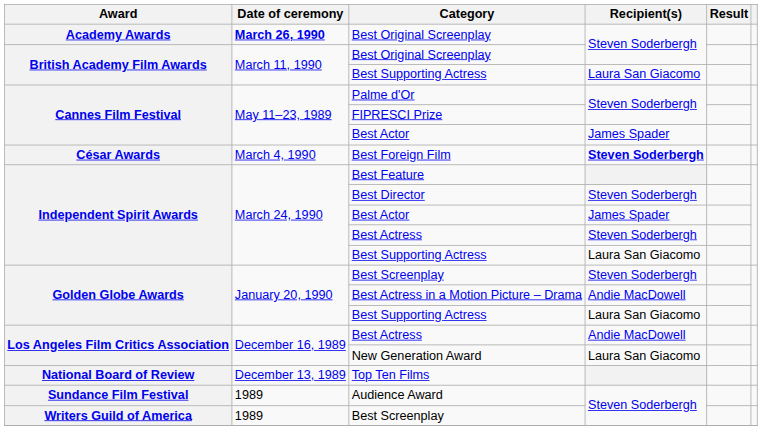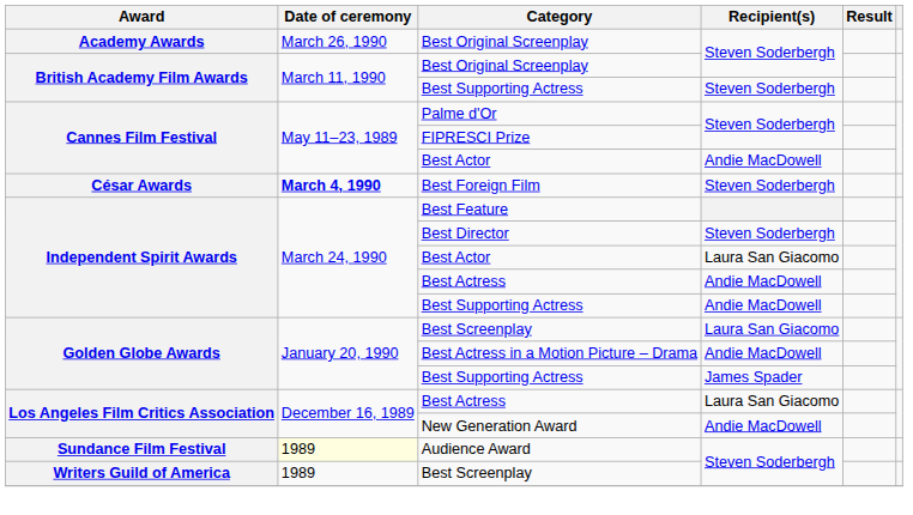 <table class="wikitable sortable plainrowheaders">
 <tr>
 <th scope="col">Award</th>
 <th scope="col">Date of ceremony</th>
 <th scope="col">Category</th>
 <th scope="col">Recipient(s)</th>
 <th scope="col">Result</th>
 <th scope="col" class="unsortable"></th>
 </tr>
 <tr>
 <th scope="row"><a href='#'>Academy Awards</a></th>
-<td><strong><a href='#'>March 26, 1990</a></strong></td>
+<td><a href='#'>March 26, 1990</a></td>
 <td><a href='#'>Best Original Screenplay</a></td>
 <td rowspan="2"><a href='#'>Steven Soderbergh</a></td>
 <td></td>
 <td></td>
 </tr>
 <tr>
 <th scope="row" rowspan="2"><a href='#'>British Academy Film Awards</a></th>
 <td rowspan="2"><a href='#'>March 11, 1990</a></td>
 <td><a href='#'>Best Original Screenplay</a></td>
 <td></td>
 <td rowspan="2"></td>
 </tr>
 <tr>
 <td><a href='#'>Best Supporting Actress</a></td>
-<td><a href='#'>Laura San Giacomo</a></td>
+<td><a href='#'>Steven Soderbergh</a></td>
 <td></td>
 </tr>
 <tr>
 <th scope="row" rowspan="3"><a href='#'>Cannes Film Festival</a></th>
 <td rowspan="3"><a href='#'>May 11–23, 1989</a></td>
 <td><a href='#'>Palme d'Or</a></td>
 <td rowspan="2"><a href='#'>Steven Soderbergh</a></td>
 <td></td>
 <td rowspan="3"></td>
 </tr>
 <tr>
 <td><a href='#'>FIPRESCI Prize</a></td>
 <td></td>
 </tr>
 <tr>
 <td><a href='#'>Best Actor</a></td>
-<td><a href='#'>James Spader</a></td>
+<td><a href='#'>Andie MacDowell</a></td>
 <td></td>
 </tr>
 <tr>
 <th scope="row"><a href='#'>César Awards</a></th>
-<td><a href='#'>March 4, 1990</a></td>
+<td><strong><a href='#'>March 4, 1990</a></strong></td>
 <td><a href='#'>Best Foreign Film</a></td>
-<td><strong><a href='#'>Steven Soderbergh</a></strong></td>
+<td><a href='#'>Steven Soderbergh</a></td>
 <td></td>
 <td></td>
 </tr>
 <tr>
 <th rowspan="5" scope="row"><a href='#'>Independent Spirit Awards</a></th>
 <td rowspan="5"><a href='#'>March 24, 1990</a></td>
 <td><a href='#'>Best Feature</a></td>
 <th></th>
 <td></td>
 <td rowspan="5"></td>
 </tr>
 <tr>
 <td><a href='#'>Best Director</a></td>
 <td><a href='#'>Steven Soderbergh</a></td>
 <td></td>
 </tr>
 <tr>
 <td><a href='#'>Best Actor</a></td>
-<td><a href='#'>James Spader</a></td>
+<td>Laura San Giacomo</td>
 <td></td>
 </tr>
 <tr>
 <td><a href='#'>Best Actress</a></td>
-<td><a href='#'>Steven Soderbergh</a></td>
+<td><a href='#'>Andie MacDowell</a></td>
 <td></td>
 </tr>
 <tr>
 <td><a href='#'>Best Supporting Actress</a></td>
-<td>Laura San Giacomo</td>
+<td><a href='#'>Andie MacDowell</a></td>
 <td></td>
 </tr>
 <tr>
 <th rowspan="3" scope="row"><a href='#'>Golden Globe Awards</a></th>
 <td rowspan="3"><a href='#'>January 20, 1990</a></td>
 <td><a href='#'>Best Screenplay</a></td>
-<td><a href='#'>Steven Soderbergh</a></td>
+<td><a href='#'>Laura San Giacomo</a></td>
 <td></td>
 <td rowspan="3"></td>
 </tr>
 <tr>
 <td><a href='#'>Best Actress in a Motion Picture – Drama</a></td>
 <td><a href='#'>Andie MacDowell</a></td>
 <td></td>
 </tr>
 <tr>
 <td><a href='#'>Best Supporting Actress</a></td>
-<td>Laura San Giacomo</td>
+<td><a href='#'>James Spader</a></td>
 <td></td>
 </tr>
 <tr>
 <th scope="row" rowspan="2"><a href='#'>Los Angeles Film Critics Association</a></th>
 <td rowspan="2"><a href='#'>December 16, 1989</a></td>
 <td><a href='#'>Best Actress</a></td>
-<td><a href='#'>Andie MacDowell</a></td>
+<td>Laura San Giacomo</td>
 <td></td>
 <td rowspan="2"></td>
 </tr>
 <tr>
 <td>New Generation Award</td>
-<td>Laura San Giacomo</td>
-<td></td>
-</tr>
-<tr>
-<th scope="row"><a href='#'>National Board of Review</a></th>
-<td><a href='#'>December 13, 1989</a></td>
-<td><a href='#'>Top Ten Films</a></td>
-<th></th>
-<td></td>
+<td><a href='#'>Andie MacDowell</a></td>
 <td></td>
 </tr>
 <tr>
 <th scope="row"><a href='#'>Sundance Film Festival</a></th>
-<td>1989</td>
+<td style="background: lightyellow;">1989</td>
 <td>Audience Award</td>
 <td rowspan="2"><a href='#'>Steven Soderbergh</a></td>
 <td></td>
 <td></td>
 </tr>
 <tr>
 <th scope="row"><a href='#'>Writers Guild of America</a></th>
 <td>1989</td>
 <td>Best Screenplay</td>
 <td></td>
 <td></td>
 </tr>
 <tr>
 </tr>
 </table>
